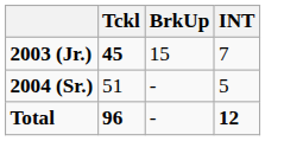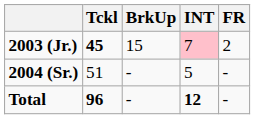 <table class="wikitable">
 <tr>
 <th></th>
 <th>Tckl</th>
 <th>BrkUp</th>
 <th>INT</th>
+<th>FR</th>
 </tr>
 <tr>
 <td><strong>2003 (Jr.)</strong></td>
 <td><strong>45</strong></td>
 <td>15</td>
-<td>7</td>
+<td style="background: pink;">7</td>
+<td>2</td>
 </tr>
 <tr>
 <td><strong>2004 (Sr.)</strong></td>
 <td>51</td>
 <td>-</td>
 <td>5</td>
+<td>-</td>
 </tr>
 <tr>
 <td><strong>Total</strong></td>
 <td><strong>96</strong></td>
 <td>-</td>
 <td><strong>12</strong></td>
+<td>-</td>
 </tr>
 </table>
